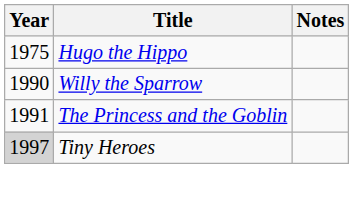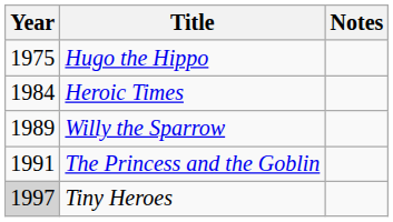 <table class="wikitable sortable">
 <tr>
 <th>Year</th>
 <th>Title</th>
 <th class="unsortable">Notes</th>
 </tr>
 <tr>
 <td>1975</td>
 <td><em><a href='#'>Hugo the Hippo</a></em></td>
 <td></td>
 </tr>
 <tr>
-<td>1990</td>
+<td>1984</td>
+<td><em><a href='#'>Heroic Times</a></em></td>
+<td></td>
+</tr>
+<tr>
+<td>1989</td>
 <td><em><a href='#'>Willy the Sparrow</a></em></td>
 <td></td>
 </tr>
 <tr>
 <td>1991</td>
 <td><em><a href='#'>The Princess and the Goblin</a></em></td>
 <td></td>
 </tr>
 <tr>
 <td style="background: lightgrey;">1997</td>
 <td><em>Tiny Heroes</em></td>
 <td></td>
 </tr>
 </table>
